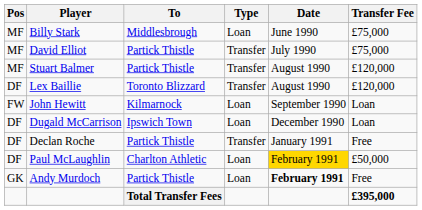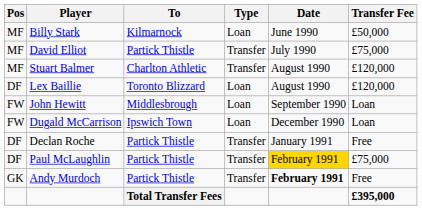 <table class="wikitable sortable">
 <tr>
 <th>Pos</th>
 <th>Player</th>
 <th>To</th>
 <th>Type</th>
 <th>Date</th>
 <th>Transfer Fee</th>
 </tr>
 <tr>
 <td>MF</td>
 <td> <a href='#'>Billy Stark</a></td>
-<td> <a href='#'>Middlesbrough</a></td>
+<td> <a href='#'>Kilmarnock</a></td>
 <td>Loan</td>
 <td>June 1990</td>
-<td>£75,000</td>
+<td>£50,000</td>
 </tr>
 <tr>
 <td>MF</td>
 <td> <a href='#'>David Elliot</a></td>
 <td> <a href='#'>Partick Thistle</a></td>
 <td>Transfer</td>
 <td>July 1990</td>
 <td>£75,000</td>
 </tr>
 <tr>
 <td>MF</td>
 <td> <a href='#'>Stuart Balmer</a></td>
-<td> <a href='#'>Partick Thistle</a></td>
+<td> <a href='#'>Charlton Athletic</a></td>
 <td>Transfer</td>
 <td>August 1990</td>
 <td>£120,000</td>
 </tr>
 <tr>
 <td>DF</td>
 <td> <a href='#'>Lex Baillie</a></td>
 <td> <a href='#'>Toronto Blizzard</a></td>
-<td>Transfer</td>
+<td>Loan</td>
 <td>August 1990</td>
 <td>£120,000</td>
 </tr>
 <tr>
 <td>FW</td>
 <td> <a href='#'>John Hewitt</a></td>
-<td> <a href='#'>Kilmarnock</a></td>
+<td> <a href='#'>Middlesbrough</a></td>
 <td>Loan</td>
 <td>September 1990</td>
 <td>Loan</td>
 </tr>
 <tr>
-<td>DF</td>
+<td>FW</td>
 <td> <a href='#'>Dugald McCarrison</a></td>
 <td> <a href='#'>Ipswich Town</a></td>
 <td>Loan</td>
 <td>December 1990</td>
 <td>Loan</td>
 </tr>
 <tr>
 <td>DF</td>
 <td> Declan Roche</td>
 <td> <a href='#'>Partick Thistle</a></td>
 <td>Transfer</td>
 <td>January 1991</td>
 <td>Free</td>
 </tr>
 <tr>
 <td>DF</td>
 <td> <a href='#'>Paul McLaughlin</a></td>
-<td> <a href='#'>Charlton Athletic</a></td>
-<td>Loan</td>
+<td> <a href='#'>Partick Thistle</a></td>
+<td>Transfer</td>
 <td style="background: gold;">February 1991</td>
-<td>£50,000</td>
+<td>£75,000</td>
 </tr>
 <tr>
 <td>GK</td>
 <td> <a href='#'>Andy Murdoch</a></td>
 <td> <a href='#'>Partick Thistle</a></td>
-<td>Loan</td>
+<td>Transfer</td>
 <td><strong>February 1991</strong></td>
 <td>Free</td>
 </tr>
 <tr>
 <td></td>
 <td></td>
 <th>Total Transfer Fees</th>
 <td></td>
 <td></td>
 <td><strong>£395,000</strong></td>
 </tr>
 </table>
